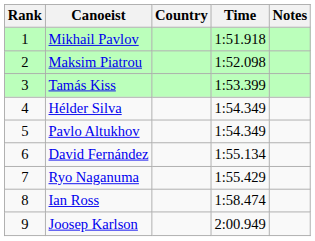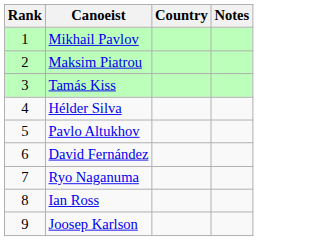 <table class="wikitable" style="text-align:center">
 <tr>
 <th>Rank</th>
 <th>Canoeist</th>
 <th>Country</th>
-<th>Time</th>
 <th>Notes</th>
 </tr>
 <tr bgcolor=bbffbb>
 <td>1</td>
 <td align="left"><a href='#'>Mikhail Pavlov</a></td>
 <td align="left"></td>
-<td>1:51.918</td>
 <td></td>
 </tr>
 <tr bgcolor=bbffbb>
 <td>2</td>
 <td align="left"><a href='#'>Maksim Piatrou</a></td>
 <td align="left"></td>
-<td>1:52.098</td>
 <td></td>
 </tr>
 <tr bgcolor=bbffbb>
 <td>3</td>
 <td align="left"><a href='#'>Tamás Kiss</a></td>
 <td align="left"></td>
-<td>1:53.399</td>
 <td></td>
 </tr>
 <tr>
 <td>4</td>
 <td align="left"><a href='#'>Hélder Silva</a></td>
 <td align="left"></td>
-<td>1:54.349</td>
 <td></td>
 </tr>
 <tr>
 <td>5</td>
 <td align="left"><a href='#'>Pavlo Altukhov</a></td>
 <td align="left"></td>
-<td>1:54.349</td>
 <td></td>
 </tr>
 <tr>
 <td>6</td>
 <td align="left"><a href='#'>David Fernández</a></td>
 <td align="left"></td>
-<td>1:55.134</td>
 <td></td>
 </tr>
 <tr>
 <td>7</td>
 <td align="left"><a href='#'>Ryo Naganuma</a></td>
 <td align="left"></td>
-<td>1:55.429</td>
 <td></td>
 </tr>
 <tr>
 <td>8</td>
 <td align="left"><a href='#'>Ian Ross</a></td>
 <td align="left"></td>
-<td>1:58.474</td>
 <td></td>
 </tr>
 <tr>
 <td>9</td>
 <td align="left"><a href='#'>Joosep Karlson</a></td>
 <td align="left"></td>
-<td>2:00.949</td>
 <td></td>
 </tr>
 </table>
